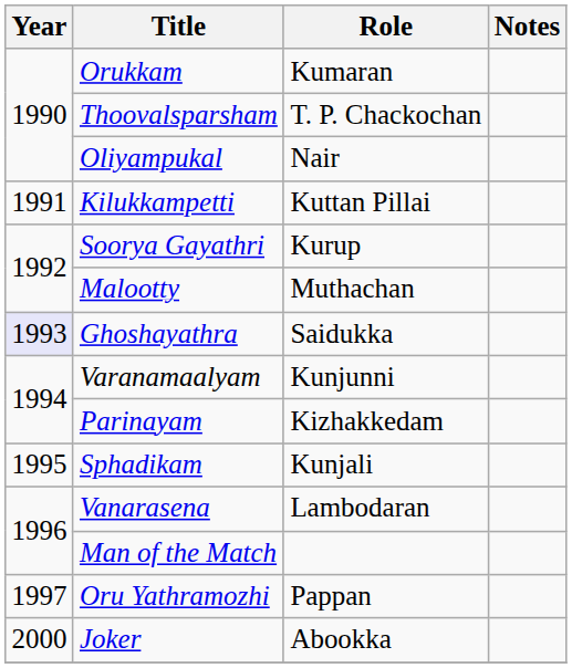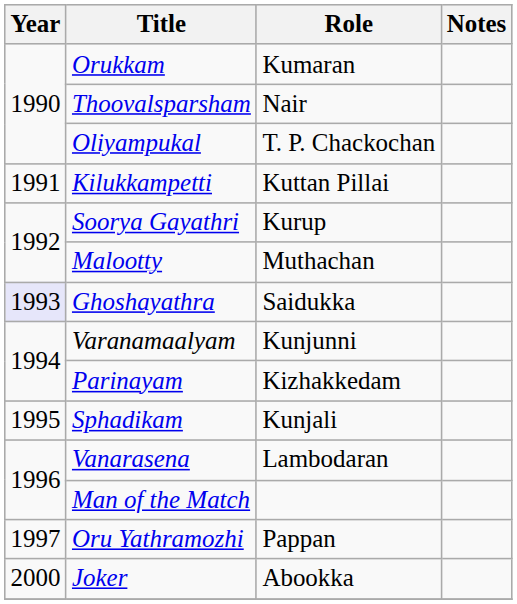 <table class="wikitable sortable">
 <tr>
 <th>Year</th>
 <th>Title</th>
 <th>Role</th>
 <th class="unsortable">Notes</th>
 </tr>
 <tr>
 <td rowspan=3>1990</td>
 <td><em><a href='#'>Orukkam</a></em></td>
 <td>Kumaran</td>
 <td></td>
 </tr>
 <tr>
 <td><em><a href='#'>Thoovalsparsham</a></em></td>
-<td>T. P. Chackochan</td>
+<td>Nair</td>
 <td></td>
 </tr>
 <tr>
 <td><em><a href='#'>Oliyampukal</a></em></td>
-<td>Nair</td>
+<td>T. P. Chackochan</td>
 <td></td>
 </tr>
 <tr>
 <td>1991</td>
 <td><em><a href='#'>Kilukkampetti</a></em></td>
 <td>Kuttan Pillai</td>
 <td></td>
 </tr>
 <tr>
 <td rowspan=2>1992</td>
 <td><em><a href='#'>Soorya Gayathri</a></em></td>
 <td>Kurup</td>
 <td></td>
 </tr>
 <tr>
 <td><em><a href='#'>Malootty</a></em></td>
 <td>Muthachan</td>
 <td></td>
 </tr>
 <tr>
 <td style="background: lavender;">1993</td>
 <td><em><a href='#'>Ghoshayathra</a></em></td>
 <td>Saidukka</td>
 <td></td>
 </tr>
 <tr>
 <td rowspan=2>1994</td>
 <td><em>Varanamaalyam</em></td>
 <td>Kunjunni</td>
 <td></td>
 </tr>
 <tr>
 <td><em><a href='#'>Parinayam</a></em></td>
 <td>Kizhakkedam</td>
 <td></td>
 </tr>
 <tr>
 <td>1995</td>
 <td><em><a href='#'>Sphadikam</a></em></td>
 <td>Kunjali</td>
 <td></td>
 </tr>
 <tr>
 <td rowspan=2>1996</td>
 <td><em><a href='#'>Vanarasena</a></em></td>
 <td>Lambodaran</td>
 <td></td>
 </tr>
 <tr>
 <td><em><a href='#'>Man of the Match</a></em></td>
 <td></td>
 <td></td>
 </tr>
 <tr>
 <td>1997</td>
 <td><em><a href='#'>Oru Yathramozhi</a></em></td>
 <td>Pappan</td>
 <td></td>
 </tr>
 <tr>
 <td>2000</td>
 <td><em><a href='#'>Joker</a></em></td>
 <td>Abookka</td>
 <td></td>
 </tr>
 <tr>
 </tr>
 </table>
